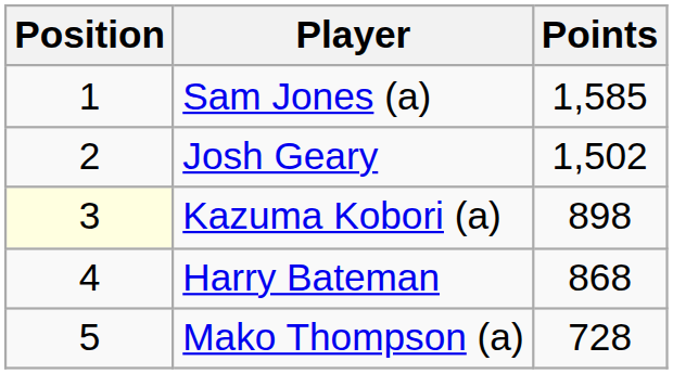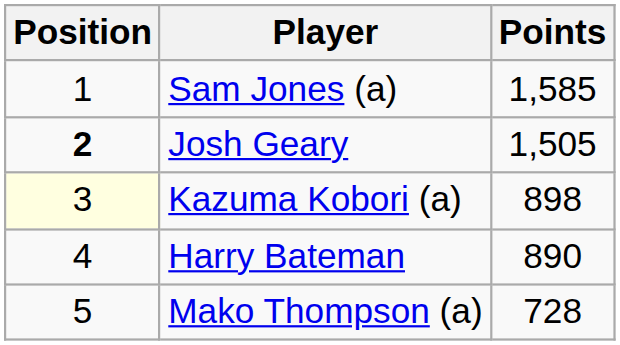 <table class=wikitable>
 <tr>
 <th>Position</th>
 <th>Player</th>
 <th>Points</th>
 </tr>
 <tr>
 <td align=center>1</td>
 <td> <a href='#'>Sam Jones</a> (a)</td>
 <td align=center>1,585</td>
 </tr>
 <tr>
-<td align=center>2</td>
+<td align=center><strong>2</strong></td>
 <td> <a href='#'>Josh Geary</a></td>
-<td align=center>1,502</td>
+<td align=center>1,505</td>
 </tr>
 <tr>
 <td align=center style="background: lightyellow;">3</td>
 <td> <a href='#'>Kazuma Kobori</a> (a)</td>
 <td align=center>898</td>
 </tr>
 <tr>
 <td align=center>4</td>
 <td> <a href='#'>Harry Bateman</a></td>
-<td align=center>868</td>
+<td align=center>890</td>
 </tr>
 <tr>
 <td align=center>5</td>
 <td> <a href='#'>Mako Thompson</a> (a)</td>
 <td align=center>728</td>
 </tr>
 </table>
